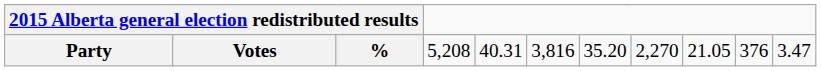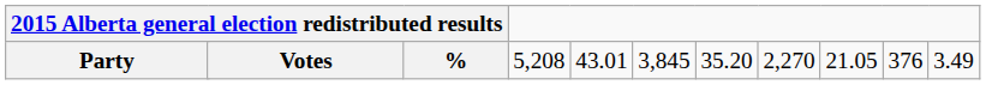 <table class=wikitable>
 <tr>
 <th colspan=4><a href='#'>2015 Alberta general election</a> redistributed results</th>
 </tr>
 <tr>
 <th colspan=2>Party</th>
 <th>Votes</th>
 <th>%<br></th>
 <td align=right>5,208</td>
-<td align=right>40.31<br></td>
-<td align=right>3,816</td>
+<td align=right>43.01<br></td>
+<td align=right>3,845</td>
 <td align=right>35.20<br></td>
 <td align=right>2,270</td>
 <td align=right>21.05<br></td>
 <td align=right>376</td>
-<td align=right>3.47<br></td>
+<td align=right>3.49<br></td>
 </tr>
 </table>
